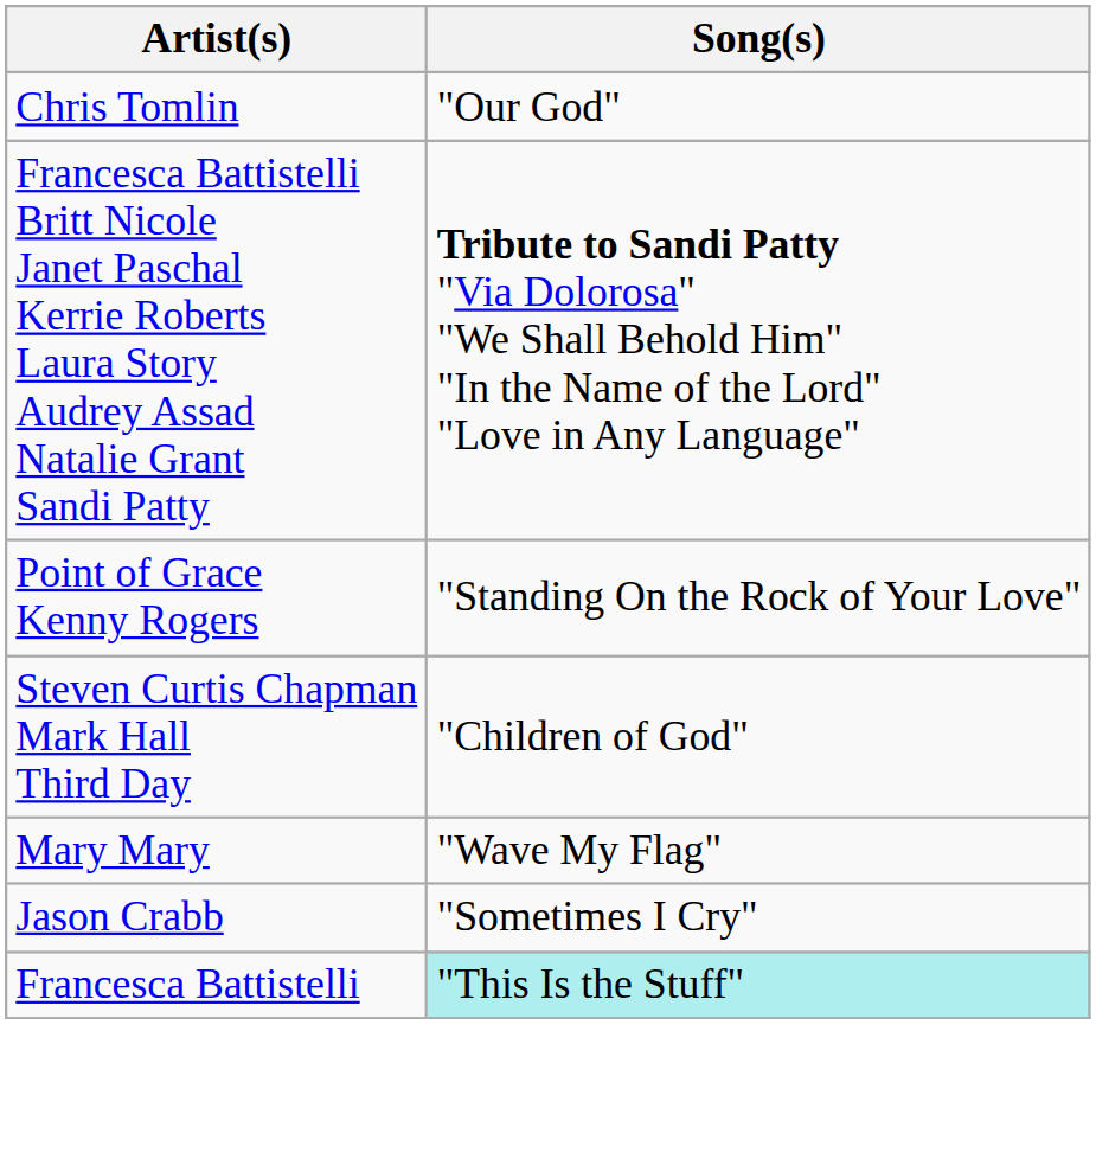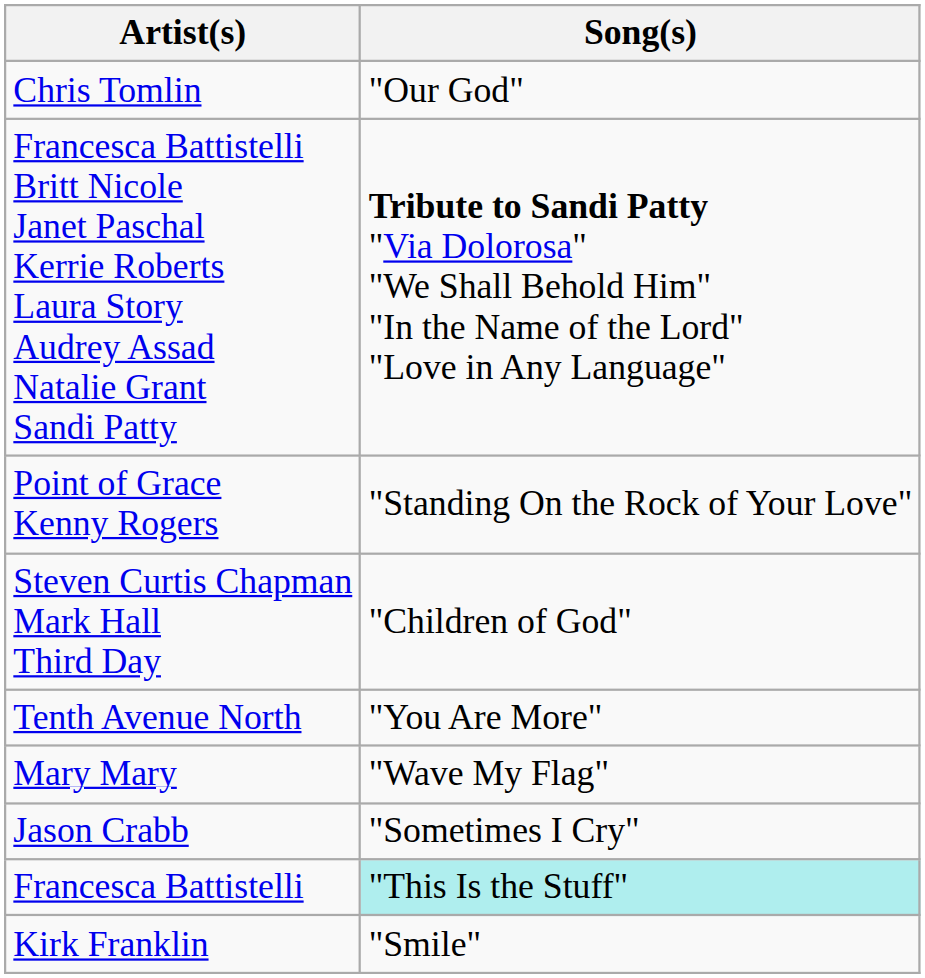 <table class="wikitable">
 <tr>
 <th>Artist(s)</th>
 <th>Song(s)</th>
 </tr>
 <tr>
 <td><a href='#'>Chris Tomlin</a></td>
 <td>"Our God"</td>
 </tr>
 <tr>
 <td><a href='#'>Francesca Battistelli</a><br><a href='#'>Britt Nicole</a><br><a href='#'>Janet Paschal</a><br><a href='#'>Kerrie Roberts</a><br><a href='#'>Laura Story</a><br><a href='#'>Audrey Assad</a><br><a href='#'>Natalie Grant</a><br><a href='#'>Sandi Patty</a></td>
 <td><strong>Tribute to Sandi Patty</strong><br>"<a href='#'>Via Dolorosa</a>"<br>"We Shall Behold Him"<br>"In the Name of the Lord"<br>"Love in Any Language"</td>
 </tr>
 <tr>
 <td><a href='#'>Point of Grace</a><br><a href='#'>Kenny Rogers</a></td>
 <td>"Standing On the Rock of Your Love"</td>
 </tr>
 <tr>
 <td><a href='#'>Steven Curtis Chapman</a><br><a href='#'>Mark Hall</a><br><a href='#'>Third Day</a></td>
 <td>"Children of God"</td>
 </tr>
 <tr>
+<td><a href='#'>Tenth Avenue North</a></td>
+<td>"You Are More"</td>
+</tr>
+<tr>
 <td><a href='#'>Mary Mary</a></td>
 <td>"Wave My Flag"</td>
 </tr>
 <tr>
 <td><a href='#'>Jason Crabb</a></td>
 <td>"Sometimes I Cry"</td>
 </tr>
 <tr>
 <td><a href='#'>Francesca Battistelli</a></td>
 <td style="background: paleturquoise;">"This Is the Stuff"</td>
 </tr>
+<tr>
+<td><a href='#'>Kirk Franklin</a></td>
+<td>"Smile"</td>
+</tr>
 </table>
